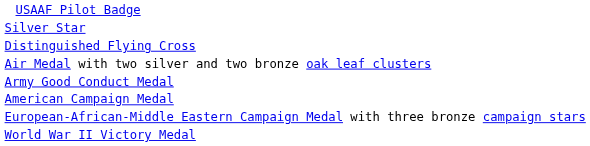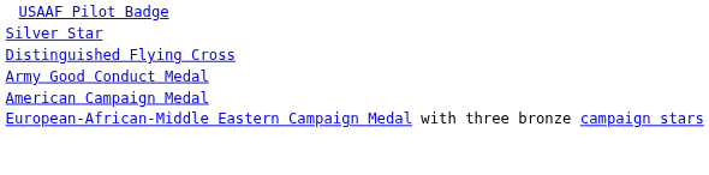 <table>
 <tr>
 <td colspan="2">  <a href='#'>USAAF Pilot Badge</a></td>
 </tr>
 <tr>
 <td></td>
 <td><a href='#'>Silver Star</a></td>
 </tr>
 <tr>
 <td></td>
 <td><a href='#'>Distinguished Flying Cross</a></td>
 </tr>
 <tr>
 <td></td>
-<td><a href='#'>Air Medal</a> with two silver and two bronze <a href='#'>oak leaf clusters</a></td>
-</tr>
-<tr>
-<td></td>
 <td><a href='#'>Army Good Conduct Medal</a></td>
 </tr>
 <tr>
 <td></td>
 <td><a href='#'>American Campaign Medal</a></td>
 </tr>
 <tr>
 <td></td>
 <td><a href='#'>European-African-Middle Eastern Campaign Medal</a> with three bronze <a href='#'>campaign stars</a></td>
 </tr>
 <tr>
-<td></td>
-<td><a href='#'>World War II Victory Medal</a></td>
-</tr>
-<tr>
 </tr>
 </table>
